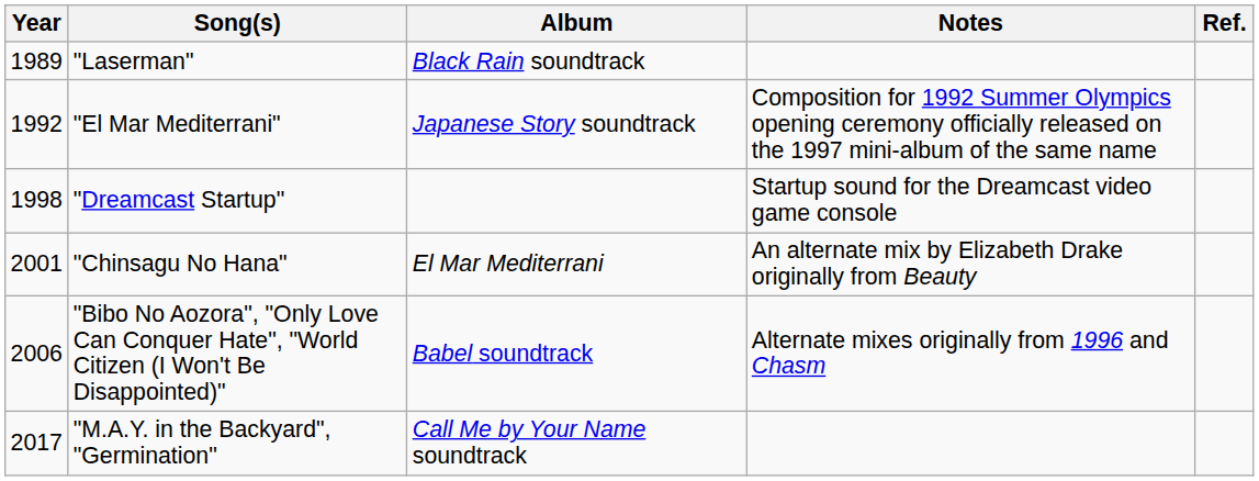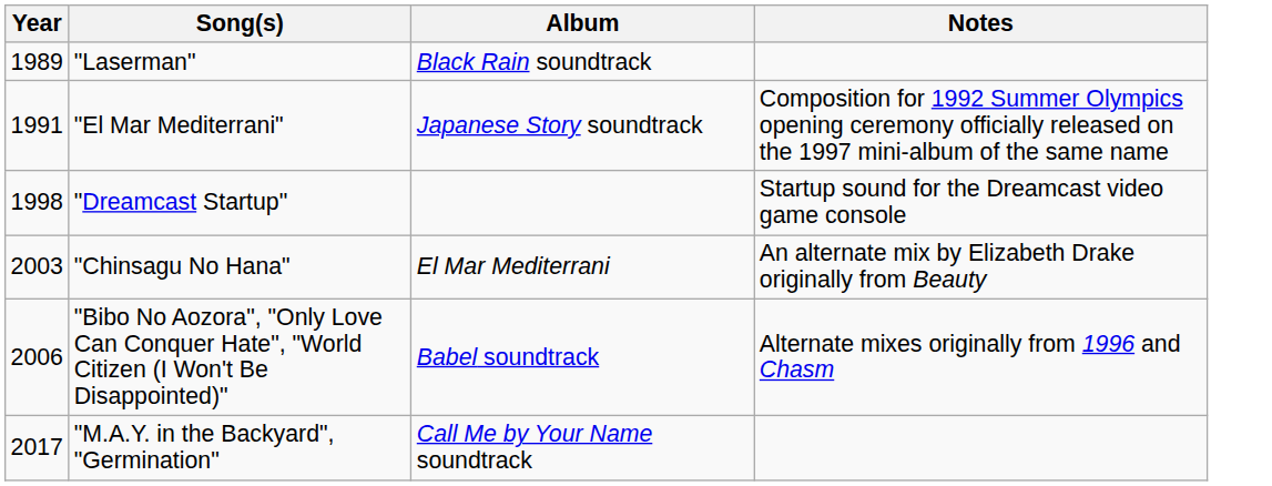 <table class="wikitable">
 <tr>
 <th width="33">Year</th>
 <th style="width:225px;">Song(s)</th>
 <th style="width:225px;">Album</th>
 <th style="width:300px;">Notes</th>
-<th width="33">Ref.</th>
 </tr>
 <tr>
 <td>1989</td>
 <td>"Laserman"</td>
 <td><em><a href='#'>Black Rain</a></em> soundtrack</td>
 <td></td>
-<td style="text-align:center;"></td>
 </tr>
 <tr>
-<td>1992</td>
+<td>1991</td>
 <td>"El Mar Mediterrani"</td>
 <td><em><a href='#'>Japanese Story</a></em> soundtrack</td>
 <td>Composition for <a href='#'>1992 Summer Olympics</a> opening ceremony officially released on the 1997 mini-album of the same name</td>
-<td style="text-align:center;"></td>
 </tr>
 <tr>
 <td>1998</td>
 <td>"<a href='#'>Dreamcast</a> Startup"</td>
 <td></td>
 <td>Startup sound for the Dreamcast video game console</td>
-<td style="text-align:center;"></td>
 </tr>
 <tr>
-<td>2001</td>
+<td>2003</td>
 <td>"Chinsagu No Hana"</td>
 <td><em>El Mar Mediterrani</em></td>
 <td>An alternate mix by Elizabeth Drake originally from <em>Beauty</em></td>
-<td style="text-align:center;"></td>
 </tr>
 <tr>
 <td>2006</td>
 <td>"Bibo No Aozora", "Only Love Can Conquer Hate", "World Citizen (I Won't Be Disappointed)"</td>
 <td><a href='#'><em>Babel</em> soundtrack</a></td>
 <td>Alternate mixes originally from <em><a href='#'>1996</a></em> and <em><a href='#'>Chasm</a></em></td>
-<td style="text-align:center;"></td>
 </tr>
 <tr>
 <td>2017</td>
 <td>"M.A.Y. in the Backyard", "Germination"</td>
 <td><em><a href='#'>Call Me by Your Name</a></em> soundtrack</td>
 <td></td>
-<td></td>
 </tr>
 </table>
